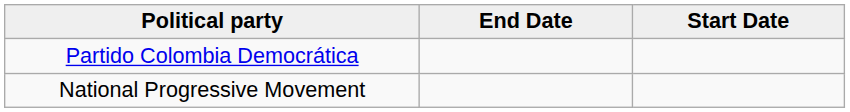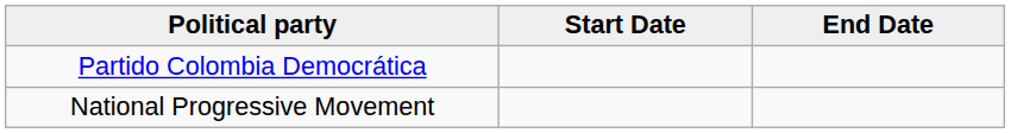 <table class="wikitable sortable" border="2" style="text-align:center">
 <tr bgcolor="#efefef">
 <td width="300"><strong>Political party</strong></td>
+<td width="150"><strong>Start Date</strong></td>
 <td width="150"><strong>End Date</strong></td>
-<td width="150"><strong>Start Date</strong></td>
 </tr>
 <tr align="center">
 <td><a href='#'>Partido Colombia Democrática</a></td>
 <td></td>
 <td></td>
 </tr>
 <tr align="center">
 <td>National Progressive Movement</td>
 <td></td>
 <td></td>
 </tr>
 </table>
